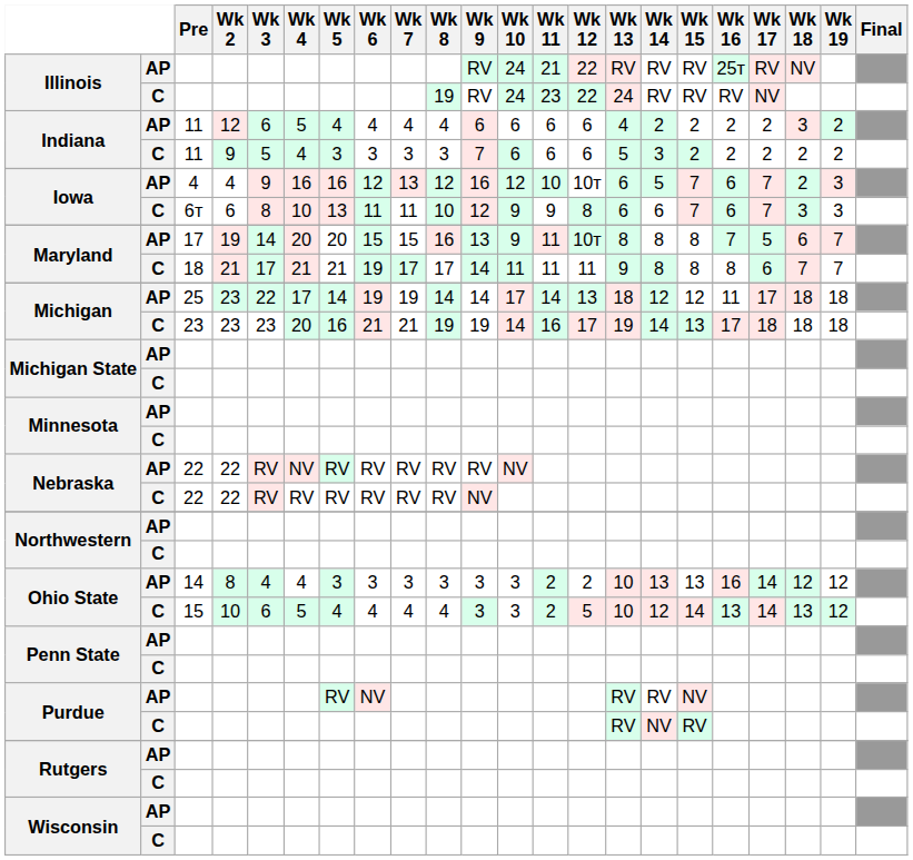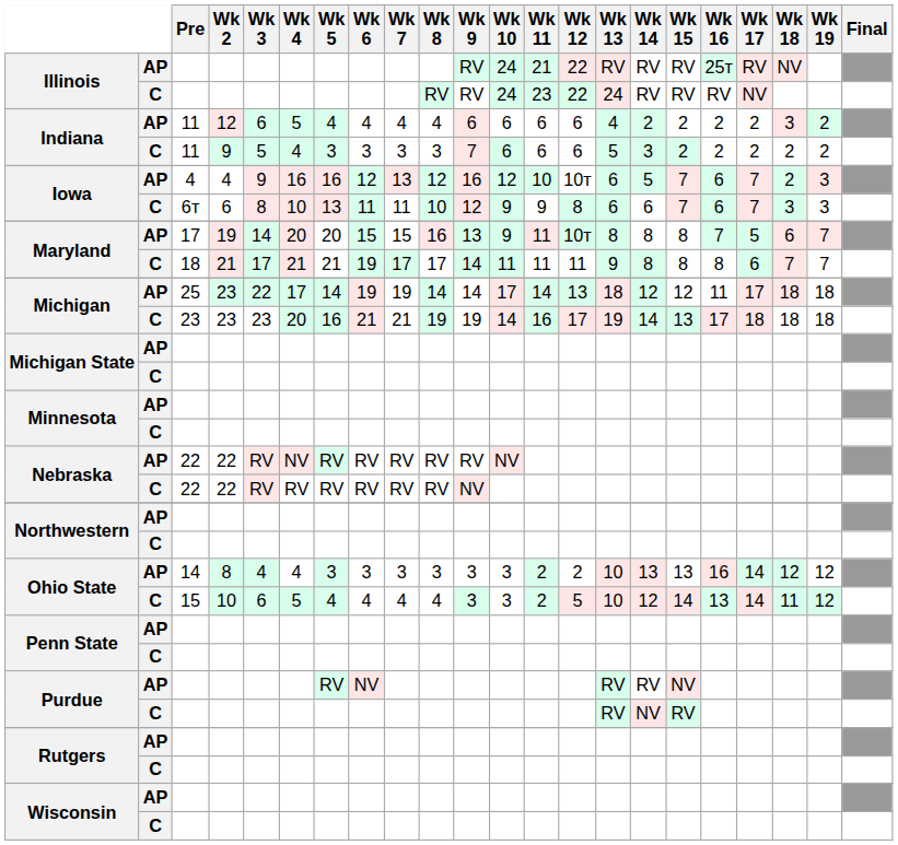 <table class="wikitable" style="white-space:nowrap;font-size:90%;text-align:center;">
 <tr>
 <th colspan=2 style="background:white; border-top-style:hidden; border-left-style:hidden;"> </th>
 <th>Pre</th>
 <th>Wk<br>2</th>
 <th>Wk<br>3</th>
 <th>Wk<br>4</th>
 <th>Wk<br>5</th>
 <th>Wk<br>6</th>
 <th>Wk<br>7</th>
 <th>Wk<br>8</th>
 <th>Wk<br>9</th>
 <th>Wk<br>10</th>
 <th>Wk<br>11</th>
 <th>Wk<br>12</th>
 <th>Wk<br>13</th>
 <th>Wk<br>14</th>
 <th>Wk<br>15</th>
 <th>Wk<br>16</th>
 <th>Wk<br>17</th>
 <th>Wk<br>18</th>
 <th>Wk<br>19</th>
 <th>Final</th>
 </tr>
 <tr>
 <th rowspan=2 style=>Illinois</th>
 <th>AP</th>
 <td style="background:#FFF;"></td>
 <td style="background:#FFF;"></td>
 <td style="background:#FFF;"></td>
 <td style="background:#FFF;"></td>
 <td style="background:#FFF;"></td>
 <td style="background:#FFF;"></td>
 <td style="background:#FFF;"></td>
 <td style="background:#FFF;"></td>
 <td style="background:#D8FFEB;">RV</td>
 <td style="background:#D8FFEB;">24</td>
 <td style="background:#D8FFEB;">21</td>
 <td style="background:#FFE6E6;">22</td>
 <td style="background:#FFE6E6;">RV</td>
 <td style="background:#FFF;">RV</td>
 <td style="background:#FFF;">RV</td>
 <td style="background:#D8FFEB;">25т</td>
 <td style="background:#FFE6E6;">RV</td>
 <td style="background:#FFE6E6;">NV</td>
 <td style="background:#FFF;"></td>
 <td style="background:#999;"></td>
 </tr>
 <tr style="text-align:center;">
 <th>C</th>
 <td style="background:#FFF;"></td>
 <td style="background:#FFF;"></td>
 <td style="background:#FFF;"></td>
 <td style="background:#FFF;"></td>
 <td style="background:#FFF;"></td>
 <td style="background:#FFF;"></td>
 <td style="background:#FFF;"></td>
-<td style="background:#D8FFEB;">19</td>
+<td style="background:#D8FFEB;">RV</td>
 <td style="background:#FFF;">RV</td>
 <td style="background:#D8FFEB;">24</td>
 <td style="background:#D8FFEB;">23</td>
 <td style="background:#D8FFEB;">22</td>
 <td style="background:#FFE6E6;">24</td>
 <td style="background:#FFF;">RV</td>
 <td style="background:#FFF;">RV</td>
 <td style="background:#FFF;">RV</td>
 <td style="background:#FFE6E6;">NV</td>
 <td style="background:#FFF;"></td>
 <td style="background:#FFF;"></td>
 <td style="background:#FFF;"></td>
 </tr>
 <tr>
 <th rowspan=2 style=>Indiana</th>
 <th>AP</th>
 <td style="background:#FFF;">11</td>
 <td style="background:#FFE6E6;">12</td>
 <td style="background:#D8FFEB;">6</td>
 <td style="background:#D8FFEB;">5</td>
 <td style="background:#D8FFEB;">4</td>
 <td style="background:#FFF;">4</td>
 <td style="background:#FFF;">4</td>
 <td style="background:#FFF;">4</td>
 <td style="background:#FFE6E6;">6</td>
 <td style="background:#FFF;">6</td>
 <td style="background:#FFF;">6</td>
 <td style="background:#FFF;">6</td>
 <td style="background:#D8FFEB;">4</td>
 <td style="background:#D8FFEB;">2</td>
 <td style="background:#FFF;">2</td>
 <td style="background:#FFF;">2</td>
 <td style="background:#FFF;">2</td>
 <td style="background:#FFE6E6;">3</td>
 <td style="background:#D8FFEB;">2</td>
 <td style="background:#999;"></td>
 </tr>
 <tr>
 <th>C</th>
 <td style="background:#FFF;">11</td>
 <td style="background:#D8FFEB;">9</td>
 <td style="background:#D8FFEB;">5</td>
 <td style="background:#D8FFEB;">4</td>
 <td style="background:#D8FFEB;">3</td>
 <td style="background:#FFF;">3</td>
 <td style="background:#FFF;">3</td>
 <td style="background:#FFF;">3</td>
 <td style="background:#FFE6E6;">7</td>
 <td style="background:#D8FFEB;">6</td>
 <td style="background:#FFF;">6</td>
 <td style="background:#FFF;">6</td>
 <td style="background:#D8FFEB;">5</td>
 <td style="background:#D8FFEB;">3</td>
 <td style="background:#D8FFEB;">2</td>
 <td style="background:#FFF;">2</td>
 <td style="background:#FFF;">2</td>
 <td style="background:#FFF;">2</td>
 <td style="background:#FFF;">2</td>
 <td style="background:#FFF;"></td>
 </tr>
 <tr>
 </tr>
 <tr>
 <th rowspan=2 style=>Iowa</th>
 <th>AP</th>
 <td style="background:#FFF;">4</td>
 <td style="background:#FFF;">4</td>
 <td style="background:#FFE6E6;">9</td>
 <td style="background:#FFE6E6;">16</td>
 <td style="background:#FFE6E6;">16</td>
 <td style="background:#D8FFEB;">12</td>
 <td style="background:#FFE6E6;">13</td>
 <td style="background:#D8FFEB;">12</td>
 <td style="background:#FFE6E6;">16</td>
 <td style="background:#D8FFEB;">12</td>
 <td style="background:#D8FFEB;">10</td>
 <td style="background:#FFF;">10т</td>
 <td style="background:#D8FFEB;">6</td>
 <td style="background:#D8FFEB;">5</td>
 <td style="background:#FFE6E6;">7</td>
 <td style="background:#D8FFEB;">6</td>
 <td style="background:#FFE6E6;">7</td>
 <td style="background:#D8FFEB;">2</td>
 <td style="background:#FFE6E6;">3</td>
 <td style="background:#999;"></td>
 </tr>
 <tr>
 <th>C</th>
 <td style="background:#FFF;">6т</td>
 <td style="background:#FFF;">6</td>
 <td style="background:#FFE6E6;">8</td>
 <td style="background:#FFE6E6;">10</td>
 <td style="background:#FFE6E6;">13</td>
 <td style="background:#D8FFEB;">11</td>
 <td style="background:#FFF;">11</td>
 <td style="background:#D8FFEB;">10</td>
 <td style="background:#FFE6E6;">12</td>
 <td style="background:#D8FFEB;">9</td>
 <td style="background:#FFF;">9</td>
 <td style="background:#D8FFEB;">8</td>
 <td style="background:#D8FFEB;">6</td>
 <td style="background:#FFF;">6</td>
 <td style="background:#FFE6E6;">7</td>
 <td style="background:#D8FFEB;">6</td>
 <td style="background:#FFE6E6;">7</td>
 <td style="background:#D8FFEB;">3</td>
 <td style="background:#FFF;">3</td>
 <td style="background:#FFF;"></td>
 </tr>
 <tr>
 </tr>
 <tr>
 <th rowspan=2 style=>Maryland</th>
 <th>AP</th>
 <td style="background:#FFF;">17</td>
 <td style="background:#FFE6E6;">19</td>
 <td style="background:#D8FFEB;">14</td>
 <td style="background:#FFE6E6;">20</td>
 <td style="background:#FFF;">20</td>
 <td style="background:#D8FFEB;">15</td>
 <td style="background:#FFF;">15</td>
 <td style="background:#FFE6E6;">16</td>
 <td style="background:#D8FFEB;">13</td>
 <td style="background:#D8FFEB;">9</td>
 <td style="background:#FFE6E6;">11</td>
 <td style="background:#D8FFEB;">10т</td>
 <td style="background:#D8FFEB;">8</td>
 <td style="background:#FFF;">8</td>
 <td style="background:#FFF;">8</td>
 <td style="background:#D8FFEB;">7</td>
 <td style="background:#D8FFEB;">5</td>
 <td style="background:#FFE6E6;">6</td>
 <td style="background:#FFE6E6;">7</td>
 <td style="background:#999;"></td>
 </tr>
 <tr>
 <th>C</th>
 <td style="background:#FFF;">18</td>
 <td style="background:#FFE6E6;">21</td>
 <td style="background:#D8FFEB;">17</td>
 <td style="background:#FFE6E6;">21</td>
 <td style="background:#FFF;">21</td>
 <td style="background:#D8FFEB;">19</td>
 <td style="background:#D8FFEB;">17</td>
 <td style="background:#FFF;">17</td>
 <td style="background:#D8FFEB;">14</td>
 <td style="background:#D8FFEB;">11</td>
 <td style="background:#FFF;">11</td>
 <td style="background:#FFF;">11</td>
 <td style="background:#D8FFEB;">9</td>
 <td style="background:#D8FFEB;">8</td>
 <td style="background:#FFF;">8</td>
 <td style="background:#FFF;">8</td>
 <td style="background:#D8FFEB;">6</td>
 <td style="background:#FFE6E6;">7</td>
 <td style="background:#FFF;">7</td>
 <td style="background:#FFF;"></td>
 </tr>
 <tr>
 </tr>
 <tr>
 <th rowspan=2 style=>Michigan</th>
 <th>AP</th>
 <td style="background:#FFF;">25</td>
 <td style="background:#D8FFEB;">23</td>
 <td style="background:#D8FFEB;">22</td>
 <td style="background:#D8FFEB;">17</td>
 <td style="background:#D8FFEB;">14</td>
 <td style="background:#FFE6E6;">19</td>
 <td style="background:#FFF;">19</td>
 <td style="background:#D8FFEB;">14</td>
 <td style="background:#FFF;">14</td>
 <td style="background:#FFE6E6;">17</td>
 <td style="background:#D8FFEB;">14</td>
 <td style="background:#D8FFEB;">13</td>
 <td style="background:#FFE6E6;">18</td>
 <td style="background:#D8FFEB;">12</td>
 <td style="background:#FFF;">12</td>
 <td style="background:#FFF;">11</td>
 <td style="background:#FFE6E6;">17</td>
 <td style="background:#FFE6E6;">18</td>
 <td style="background:#FFF;">18</td>
 <td style="background:#999;"></td>
 </tr>
 <tr>
 <th>C</th>
 <td style="background:#FFF;">23</td>
 <td style="background:#FFF;">23</td>
 <td style="background:#FFF;">23</td>
 <td style="background:#D8FFEB;">20</td>
 <td style="background:#D8FFEB;">16</td>
 <td style="background:#FFE6E6;">21</td>
 <td style="background:#FFF;">21</td>
 <td style="background:#D8FFEB;">19</td>
 <td style="background:#FFF;">19</td>
 <td style="background:#FFE6E6;">14</td>
 <td style="background:#D8FFEB;">16</td>
 <td style="background:#FFE6E6;">17</td>
 <td style="background:#FFE6E6;">19</td>
 <td style="background:#D8FFEB;">14</td>
 <td style="background:#D8FFEB;">13</td>
 <td style="background:#FFE6E6;">17</td>
 <td style="background:#FFE6E6;">18</td>
 <td style="background:#FFF;">18</td>
 <td style="background:#FFF;">18</td>
 <td style="background:#FFF;"></td>
 </tr>
 <tr>
 <th rowspan=2 style=>Michigan State</th>
 <th>AP</th>
 <td style="background:#FFF;"></td>
 <td style="background:#FFF;"></td>
 <td style="background:#FFF;"></td>
 <td style="background:#FFF;"></td>
 <td style="background:#FFF;"></td>
 <td style="background:#FFF;"></td>
 <td style="background:#FFF;"></td>
 <td style="background:#FFF;"></td>
 <td style="background:#FFF;"></td>
 <td style="background:#FFF;"></td>
 <td style="background:#FFF;"></td>
 <td style="background:#FFF;"></td>
 <td style="background:#FFF;"></td>
 <td style="background:#FFF;"></td>
 <td style="background:#FFF;"></td>
 <td style="background:#FFF;"></td>
 <td style="background:#FFF;"></td>
 <td style="background:#FFF;"></td>
 <td style="background:#FFF;"></td>
 <td style="background:#999;"></td>
 </tr>
 <tr style="text-align:center;">
 <th>C</th>
 <td style="background:#FFF;"></td>
 <td style="background:#FFF;"></td>
 <td style="background:#FFF;"></td>
 <td style="background:#FFF;"></td>
 <td style="background:#FFF;"></td>
 <td style="background:#FFF;"></td>
 <td style="background:#FFF;"></td>
 <td style="background:#FFF;"></td>
 <td style="background:#FFF;"></td>
 <td style="background:#FFF;"></td>
 <td style="background:#FFF;"></td>
 <td style="background:#FFF;"></td>
 <td style="background:#FFF;"></td>
 <td style="background:#FFF;"></td>
 <td style="background:#FFF;"></td>
 <td style="background:#FFF;"></td>
 <td style="background:#FFF;"></td>
 <td style="background:#FFF;"></td>
 <td style="background:#FFF;"></td>
 <td style="background:#FFF;"></td>
 </tr>
 <tr>
 <th rowspan=2 style=>Minnesota</th>
 <th>AP</th>
 <td style="background:#FFF;"></td>
 <td style="background:#FFF;"></td>
 <td style="background:#FFF;"></td>
 <td style="background:#FFF;"></td>
 <td style="background:#FFF;"></td>
 <td style="background:#FFF;"></td>
 <td style="background:#FFF;"></td>
 <td style="background:#FFF;"></td>
 <td style="background:#FFF;"></td>
 <td style="background:#FFF;"></td>
 <td style="background:#FFF;"></td>
 <td style="background:#FFF;"></td>
 <td style="background:#FFF;"></td>
 <td style="background:#FFF;"></td>
 <td style="background:#FFF;"></td>
 <td style="background:#FFF;"></td>
 <td style="background:#FFF;"></td>
 <td style="background:#FFF;"></td>
 <td style="background:#FFF;"></td>
 <td style="background:#999;"></td>
 </tr>
 <tr style="text-align:center;">
 <th>C</th>
 <td style="background:#FFF;"></td>
 <td style="background:#FFF;"></td>
 <td style="background:#FFF;"></td>
 <td style="background:#FFF;"></td>
 <td style="background:#FFF;"></td>
 <td style="background:#FFF;"></td>
 <td style="background:#FFF;"></td>
 <td style="background:#FFF;"></td>
 <td style="background:#FFF;"></td>
 <td style="background:#FFF;"></td>
 <td style="background:#FFF;"></td>
 <td style="background:#FFF;"></td>
 <td style="background:#FFF;"></td>
 <td style="background:#FFF;"></td>
 <td style="background:#FFF;"></td>
 <td style="background:#FFF;"></td>
 <td style="background:#FFF;"></td>
 <td style="background:#FFF;"></td>
 <td style="background:#FFF;"></td>
 <td style="background:#FFF;"></td>
 </tr>
 <tr>
 <th rowspan=2 style=>Nebraska</th>
 <th>AP</th>
 <td style="background:#FFF;">22</td>
 <td style="background:#FFF;">22</td>
 <td style="background:#FFE6E6;">RV</td>
 <td style="background:#FFE6E6;">NV</td>
 <td style="background:#D8FFEB;">RV</td>
 <td style="background:#FFF;">RV</td>
 <td style="background:#FFF;">RV</td>
 <td style="background:#FFF;">RV</td>
 <td style="background:#FFF;">RV</td>
 <td style="background:#FFE6E6;">NV</td>
 <td style="background:#FFF;"></td>
 <td style="background:#FFF;"></td>
 <td style="background:#FFF;"></td>
 <td style="background:#FFF;"></td>
 <td style="background:#FFF;"></td>
 <td style="background:#FFF;"></td>
 <td style="background:#FFF;"></td>
 <td style="background:#FFF;"></td>
 <td style="background:#FFF;"></td>
 <td style="background:#999;"></td>
 </tr>
 <tr>
 <th>C</th>
 <td style="background:#FFF;">22</td>
 <td style="background:#FFF;">22</td>
 <td style="background:#FFE6E6;">RV</td>
 <td style="background:#FFF;">RV</td>
 <td style="background:#FFF;">RV</td>
 <td style="background:#FFF;">RV</td>
 <td style="background:#FFF;">RV</td>
 <td style="background:#FFF;">RV</td>
 <td style="background:#FFE6E6;">NV</td>
 <td style="background:#FFF;"></td>
 <td style="background:#FFF;"></td>
 <td style="background:#FFF;"></td>
 <td style="background:#FFF;"></td>
 <td style="background:#FFF;"></td>
 <td style="background:#FFF;"></td>
 <td style="background:#FFF;"></td>
 <td style="background:#FFF;"></td>
 <td style="background:#FFF;"></td>
 <td style="background:#FFF;"></td>
 <td style="background:#FFF;"></td>
 </tr>
 <tr>
 </tr>
 <tr>
 <th rowspan=2 style=>Northwestern</th>
 <th>AP</th>
 <td style="background:#FFF;"></td>
 <td style="background:#FFF;"></td>
 <td style="background:#FFF;"></td>
 <td style="background:#FFF;"></td>
 <td style="background:#FFF;"></td>
 <td style="background:#FFF;"></td>
 <td style="background:#FFF;"></td>
 <td style="background:#FFF;"></td>
 <td style="background:#FFF;"></td>
 <td style="background:#FFF;"></td>
 <td style="background:#FFF;"></td>
 <td style="background:#FFF;"></td>
 <td style="background:#FFF;"></td>
 <td style="background:#FFF;"></td>
 <td style="background:#FFF;"></td>
 <td style="background:#FFF;"></td>
 <td style="background:#FFF;"></td>
 <td style="background:#FFF;"></td>
 <td style="background:#FFF;"></td>
 <td style="background:#999;"></td>
 </tr>
 <tr style="text-align:center;">
 <th>C</th>
 <td style="background:#FFF;"></td>
 <td style="background:#FFF;"></td>
 <td style="background:#FFF;"></td>
 <td style="background:#FFF;"></td>
 <td style="background:#FFF;"></td>
 <td style="background:#FFF;"></td>
 <td style="background:#FFF;"></td>
 <td style="background:#FFF;"></td>
 <td style="background:#FFF;"></td>
 <td style="background:#FFF;"></td>
 <td style="background:#FFF;"></td>
 <td style="background:#FFF;"></td>
 <td style="background:#FFF;"></td>
 <td style="background:#FFF;"></td>
 <td style="background:#FFF;"></td>
 <td style="background:#FFF;"></td>
 <td style="background:#FFF;"></td>
 <td style="background:#FFF;"></td>
 <td style="background:#FFF;"></td>
 <td style="background:#FFF;"></td>
 </tr>
 <tr>
 <th rowspan=2 style=>Ohio State</th>
 <th>AP</th>
 <td style="background:#FFF;">14</td>
 <td style="background:#D8FFEB;">8</td>
 <td style="background:#D8FFEB;">4</td>
 <td style="background:#FFF;">4</td>
 <td style="background:#D8FFEB;">3</td>
 <td style="background:#FFF;">3</td>
 <td style="background:#FFF;">3</td>
 <td style="background:#FFF;">3</td>
 <td style="background:#FFF;">3</td>
 <td style="background:#FFF;">3</td>
 <td style="background:#D8FFEB;">2</td>
 <td style="background:#FFF;">2</td>
 <td style="background:#FFE6E6;">10</td>
 <td style="background:#FFE6E6;">13</td>
 <td style="background:#FFF;">13</td>
 <td style="background:#FFE6E6;">16</td>
 <td style="background:#D8FFEB;">14</td>
 <td style="background:#D8FFEB;">12</td>
 <td style="background:#FFF;">12</td>
 <td style="background:#999;"></td>
 </tr>
 <tr>
 <th>C</th>
 <td style="background:#FFF;">15</td>
 <td style="background:#D8FFEB;">10</td>
 <td style="background:#D8FFEB;">6</td>
 <td style="background:#D8FFEB;">5</td>
 <td style="background:#D8FFEB;">4</td>
 <td style="background:#FFF;">4</td>
 <td style="background:#FFF;">4</td>
 <td style="background:#FFF;">4</td>
 <td style="background:#D8FFEB;">3</td>
 <td style="background:#FFF;">3</td>
 <td style="background:#D8FFEB;">2</td>
 <td style="background:#FFE6E6;">5</td>
 <td style="background:#FFE6E6;">10</td>
 <td style="background:#FFE6E6;">12</td>
 <td style="background:#FFE6E6;">14</td>
 <td style="background:#D8FFEB;">13</td>
 <td style="background:#FFE6E6;">14</td>
-<td style="background:#D8FFEB;">13</td>
+<td style="background:#D8FFEB;">11</td>
 <td style="background:#D8FFEB;">12</td>
 <td style="background:#FFF;"></td>
 </tr>
 <tr>
 <th rowspan=2 style=>Penn State</th>
 <th>AP</th>
 <td style="background:#FFF;"></td>
 <td style="background:#FFF;"></td>
 <td style="background:#FFF;"></td>
 <td style="background:#FFF;"></td>
 <td style="background:#FFF;"></td>
 <td style="background:#FFF;"></td>
 <td style="background:#FFF;"></td>
 <td style="background:#FFF;"></td>
 <td style="background:#FFF;"></td>
 <td style="background:#FFF;"></td>
 <td style="background:#FFF;"></td>
 <td style="background:#FFF;"></td>
 <td style="background:#FFF;"></td>
 <td style="background:#FFF;"></td>
 <td style="background:#FFF;"></td>
 <td style="background:#FFF;"></td>
 <td style="background:#FFF;"></td>
 <td style="background:#FFF;"></td>
 <td style="background:#FFF;"></td>
 <td style="background:#999;"></td>
 </tr>
 <tr style="text-align:center;">
 <th>C</th>
 <td style="background:#FFF;"></td>
 <td style="background:#FFF;"></td>
 <td style="background:#FFF;"></td>
 <td style="background:#FFF;"></td>
 <td style="background:#FFF;"></td>
 <td style="background:#FFF;"></td>
 <td style="background:#FFF;"></td>
 <td style="background:#FFF;"></td>
 <td style="background:#FFF;"></td>
 <td style="background:#FFF;"></td>
 <td style="background:#FFF;"></td>
 <td style="background:#FFF;"></td>
 <td style="background:#FFF;"></td>
 <td style="background:#FFF;"></td>
 <td style="background:#FFF;"></td>
 <td style="background:#FFF;"></td>
 <td style="background:#FFF;"></td>
 <td style="background:#FFF;"></td>
 <td style="background:#FFF;"></td>
 <td style="background:#FFF;"></td>
 </tr>
 <tr>
 <th rowspan=2 style=>Purdue</th>
 <th>AP</th>
 <td style="background:#FFF;"></td>
 <td style="background:#FFF;"></td>
 <td style="background:#FFF;"></td>
 <td style="background:#FFF;"></td>
 <td style="background:#D8FFEB;">RV</td>
 <td style="background:#FFE6E6;">NV</td>
 <td style="background:#FFF;"></td>
 <td style="background:#FFF;"></td>
 <td style="background:#FFF;"></td>
 <td style="background:#FFF;"></td>
 <td style="background:#FFF;"></td>
 <td style="background:#FFF;"></td>
 <td style="background:#D8FFEB;">RV</td>
 <td style="background:#FFF;">RV</td>
 <td style="background:#FFE6E6;">NV</td>
 <td style="background:#FFF;"></td>
 <td style="background:#FFF;"></td>
 <td style="background:#FFF;"></td>
 <td style="background:#FFF;"></td>
 <td style="background:#999;"></td>
 </tr>
 <tr>
 <th>C</th>
 <td style="background:#FFF;"></td>
 <td style="background:#FFF;"></td>
 <td style="background:#FFF;"></td>
 <td style="background:#FFF;"></td>
 <td style="background:#FFF;"></td>
 <td style="background:#FFF;"></td>
 <td style="background:#FFF;"></td>
 <td style="background:#FFF;"></td>
 <td style="background:#FFF;"></td>
 <td style="background:#FFF;"></td>
 <td style="background:#FFF;"></td>
 <td style="background:#FFF;"></td>
 <td style="background:#D8FFEB;">RV</td>
 <td style="background:#FFE6E6;">NV</td>
 <td style="background:#D8FFEB;">RV</td>
 <td style="background:#FFF;"></td>
 <td style="background:#FFF;"></td>
 <td style="background:#FFF;"></td>
 <td style="background:#FFF;"></td>
 <td style="background:#FFF;"></td>
 </tr>
 <tr>
 </tr>
 <tr>
 <th rowspan=2 style=>Rutgers</th>
 <th>AP</th>
 <td style="background:#FFF;"></td>
 <td style="background:#FFF;"></td>
 <td style="background:#FFF;"></td>
 <td style="background:#FFF;"></td>
 <td style="background:#FFF;"></td>
 <td style="background:#FFF;"></td>
 <td style="background:#FFF;"></td>
 <td style="background:#FFF;"></td>
 <td style="background:#FFF;"></td>
 <td style="background:#FFF;"></td>
 <td style="background:#FFF;"></td>
 <td style="background:#FFF;"></td>
 <td style="background:#FFF;"></td>
 <td style="background:#FFF;"></td>
 <td style="background:#FFF;"></td>
 <td style="background:#FFF;"></td>
 <td style="background:#FFF;"></td>
 <td style="background:#FFF;"></td>
 <td style="background:#FFF;"></td>
 <td style="background:#999;"></td>
 </tr>
 <tr style="text-align:center;">
 <th>C</th>
 <td style="background:#FFF;"></td>
 <td style="background:#FFF;"></td>
 <td style="background:#FFF;"></td>
 <td style="background:#FFF;"></td>
 <td style="background:#FFF;"></td>
 <td style="background:#FFF;"></td>
 <td style="background:#FFF;"></td>
 <td style="background:#FFF;"></td>
 <td style="background:#FFF;"></td>
 <td style="background:#FFF;"></td>
 <td style="background:#FFF;"></td>
 <td style="background:#FFF;"></td>
 <td style="background:#FFF;"></td>
 <td style="background:#FFF;"></td>
 <td style="background:#FFF;"></td>
 <td style="background:#FFF;"></td>
 <td style="background:#FFF;"></td>
 <td style="background:#FFF;"></td>
 <td style="background:#FFF;"></td>
 <td style="background:#FFF;"></td>
 </tr>
 <tr>
 <th rowspan=2 style=>Wisconsin</th>
 <th>AP</th>
 <td style="background:#FFF;"></td>
 <td style="background:#FFF;"></td>
 <td style="background:#FFF;"></td>
 <td style="background:#FFF;"></td>
 <td style="background:#FFF;"></td>
 <td style="background:#FFF;"></td>
 <td style="background:#FFF;"></td>
 <td style="background:#FFF;"></td>
 <td style="background:#FFF;"></td>
 <td style="background:#FFF;"></td>
 <td style="background:#FFF;"></td>
 <td style="background:#FFF;"></td>
 <td style="background:#FFF;"></td>
 <td style="background:#FFF;"></td>
 <td style="background:#FFF;"></td>
 <td style="background:#FFF;"></td>
 <td style="background:#FFF;"></td>
 <td style="background:#FFF;"></td>
 <td style="background:#FFF;"></td>
 <td style="background:#999;"></td>
 </tr>
 <tr style="text-align:center;">
 <th>C</th>
 <td style="background:#FFF;"></td>
 <td style="background:#FFF;"></td>
 <td style="background:#FFF;"></td>
 <td style="background:#FFF;"></td>
 <td style="background:#FFF;"></td>
 <td style="background:#FFF;"></td>
 <td style="background:#FFF;"></td>
 <td style="background:#FFF;"></td>
 <td style="background:#FFF;"></td>
 <td style="background:#FFF;"></td>
 <td style="background:#FFF;"></td>
 <td style="background:#FFF;"></td>
 <td style="background:#FFF;"></td>
 <td style="background:#FFF;"></td>
 <td style="background:#FFF;"></td>
 <td style="background:#FFF;"></td>
 <td style="background:#FFF;"></td>
 <td style="background:#FFF;"></td>
 <td style="background:#FFF;"></td>
 <td style="background:#FFF;"></td>
 </tr>
 </table>
